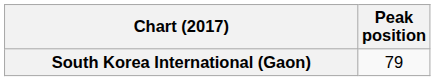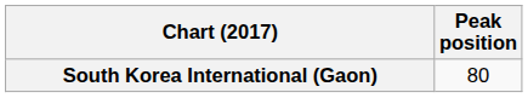 <table class="wikitable sortable plainrowheaders" style="text-align:center">
 <tr>
 <th scope="col" style="width:21em;">Chart (2017)</th>
 <th scope="col">Peak<br>position</th>
 </tr>
 <tr>
 <th scope="row">South Korea International (Gaon)</th>
-<td>79</td>
+<td>80</td>
 </tr>
 </table>
